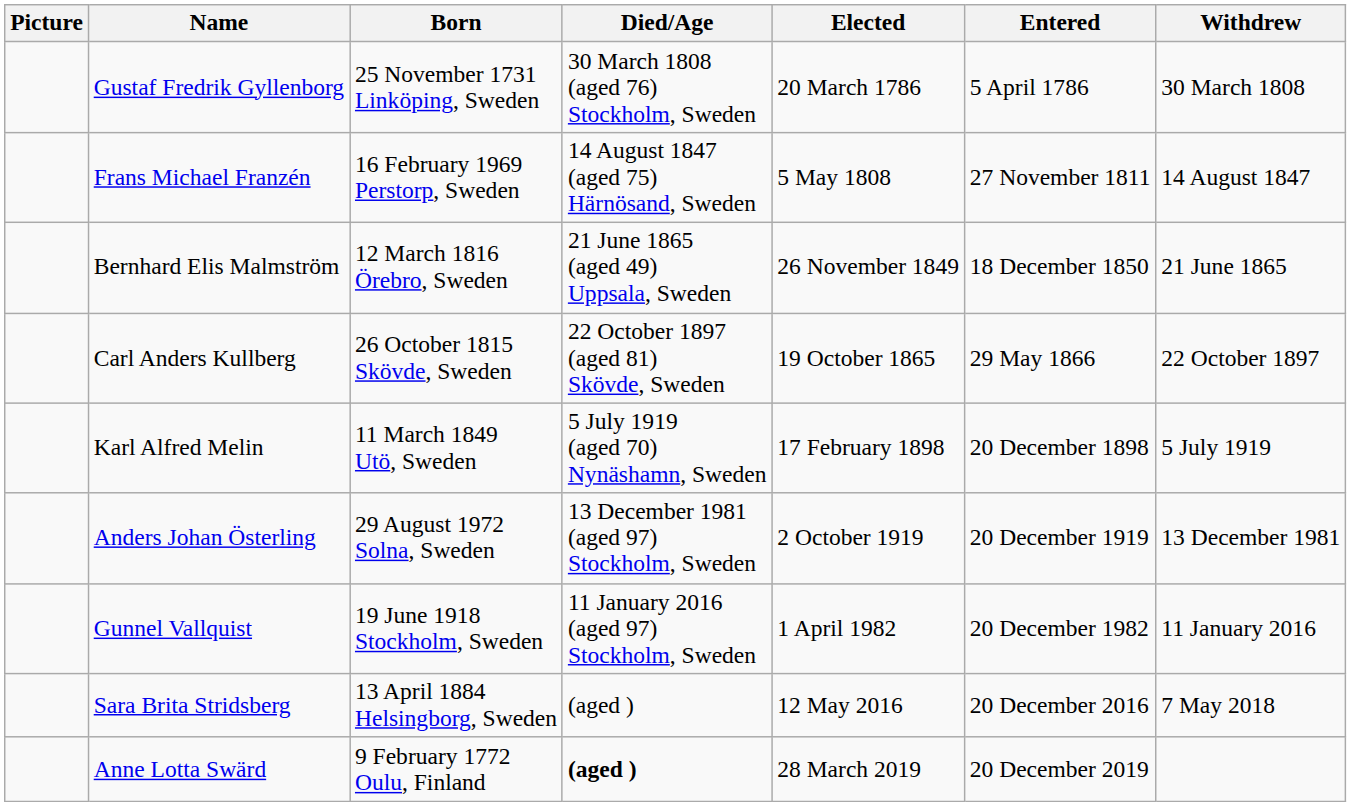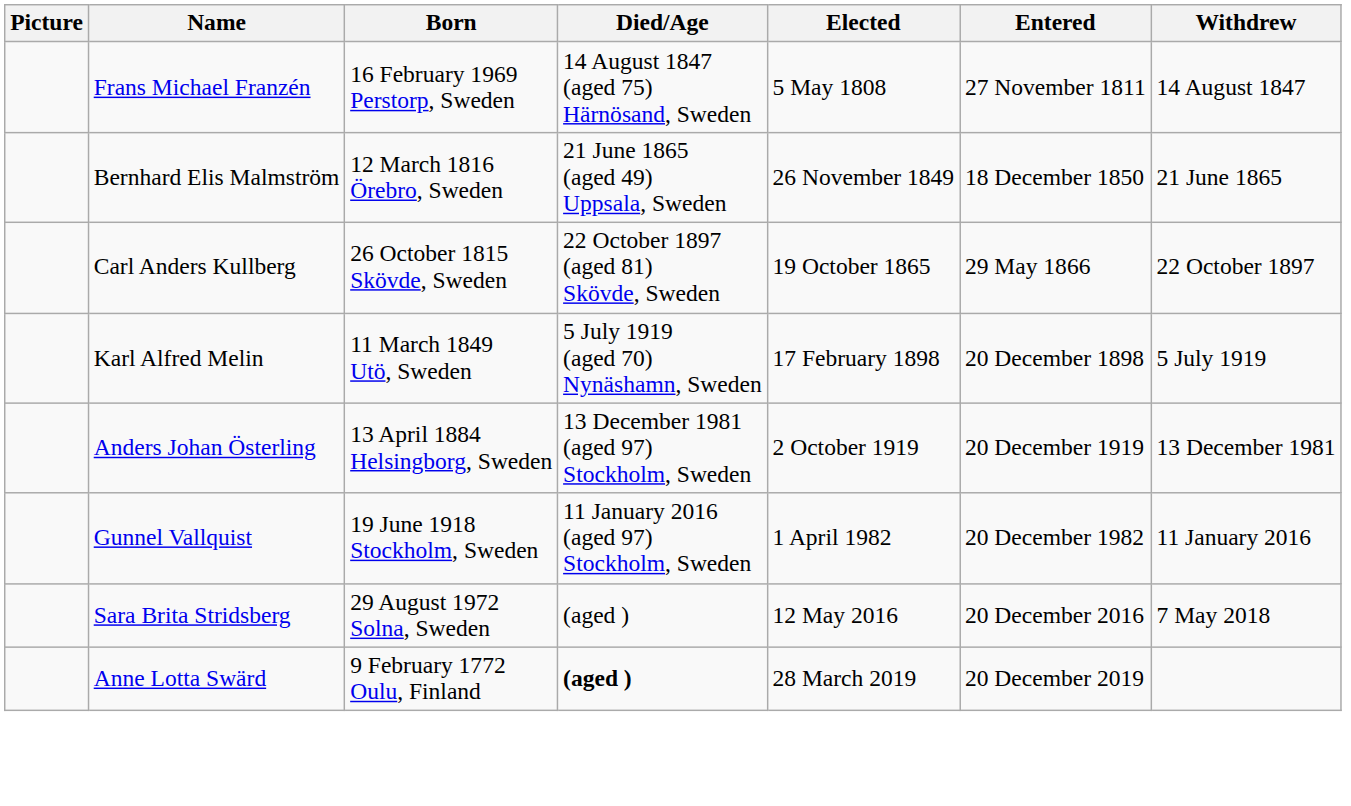 <table class="wikitable sortable">
 <tr>
 <th>Picture</th>
 <th>Name</th>
 <th>Born</th>
 <th>Died/Age</th>
 <th>Elected</th>
 <th>Entered</th>
 <th>Withdrew</th>
-</tr>
-<tr>
-<td></td>
-<td><a href='#'>Gustaf Fredrik Gyllenborg</a></td>
-<td>25 November 1731 <br> <a href='#'>Linköping</a>, Sweden</td>
-<td>30 March 1808 <br> (aged 76) <br> <a href='#'>Stockholm</a>, Sweden</td>
-<td>20 March 1786</td>
-<td>5 April 1786</td>
-<td>30 March 1808</td>
 </tr>
 <tr>
 <td></td>
 <td><a href='#'>Frans Michael Franzén</a></td>
 <td>16 February 1969 <br> <a href='#'>Perstorp</a>, Sweden</td>
 <td>14 August 1847 <br> (aged 75) <br> <a href='#'>Härnösand</a>, Sweden</td>
 <td>5 May 1808</td>
 <td>27 November 1811</td>
 <td>14 August 1847</td>
 </tr>
 <tr>
 <td></td>
 <td>Bernhard Elis Malmström</td>
 <td>12 March 1816 <br> <a href='#'>Örebro</a>, Sweden</td>
 <td>21 June 1865 <br> (aged 49) <br> <a href='#'>Uppsala</a>, Sweden</td>
 <td>26 November 1849</td>
 <td>18 December 1850</td>
 <td>21 June 1865</td>
 </tr>
 <tr>
 <td></td>
 <td>Carl Anders Kullberg</td>
 <td>26 October 1815 <br> <a href='#'>Skövde</a>, Sweden</td>
 <td>22 October 1897 <br> (aged 81) <br> <a href='#'>Skövde</a>, Sweden</td>
 <td>19 October 1865</td>
 <td>29 May 1866</td>
 <td>22 October 1897</td>
 </tr>
 <tr>
 <td></td>
 <td>Karl Alfred Melin</td>
 <td>11 March 1849 <br> <a href='#'>Utö</a>, Sweden</td>
 <td>5 July 1919 <br> (aged 70) <br> <a href='#'>Nynäshamn</a>, Sweden</td>
 <td>17 February 1898</td>
 <td>20 December 1898</td>
 <td>5 July 1919</td>
 </tr>
 <tr>
 <td></td>
 <td><a href='#'>Anders Johan Österling</a></td>
-<td>29 August 1972 <br> <a href='#'>Solna</a>, Sweden</td>
+<td>13 April 1884 <br> <a href='#'>Helsingborg</a>, Sweden</td>
 <td>13 December 1981 <br> (aged 97) <br> <a href='#'>Stockholm</a>, Sweden</td>
 <td>2 October 1919</td>
 <td>20 December 1919</td>
 <td>13 December 1981</td>
 </tr>
 <tr>
 <td></td>
 <td><a href='#'>Gunnel Vallquist</a></td>
 <td>19 June 1918 <br> <a href='#'>Stockholm</a>, Sweden</td>
 <td>11 January 2016 <br> (aged 97) <br> <a href='#'>Stockholm</a>, Sweden</td>
 <td>1 April 1982</td>
 <td>20 December 1982</td>
 <td>11 January 2016</td>
 </tr>
 <tr>
 <td></td>
 <td><a href='#'>Sara Brita Stridsberg</a></td>
-<td>13 April 1884 <br> <a href='#'>Helsingborg</a>, Sweden</td>
+<td>29 August 1972 <br> <a href='#'>Solna</a>, Sweden</td>
 <td>(aged )</td>
 <td>12 May 2016</td>
 <td>20 December 2016</td>
 <td>7 May 2018</td>
 </tr>
 <tr>
 <td></td>
 <td><a href='#'>Anne Lotta Swärd</a></td>
 <td>9 February 1772 <br> <a href='#'>Oulu</a>, Finland</td>
 <td><strong>(aged )</strong></td>
 <td>28 March 2019</td>
 <td>20 December 2019</td>
 <td></td>
 </tr>
 </table>
